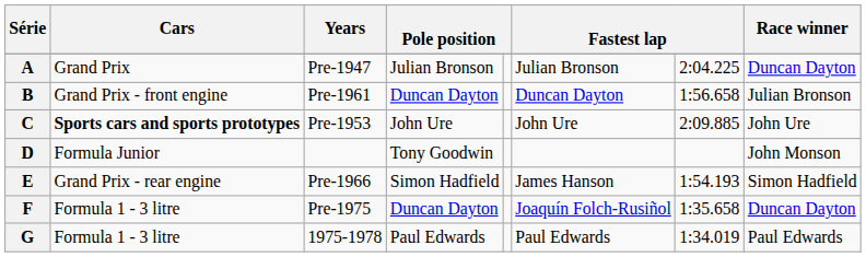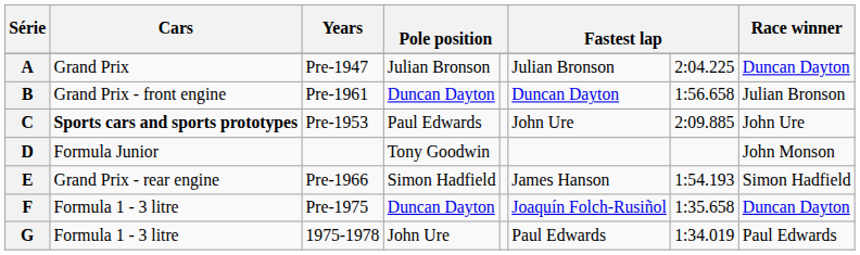 <table class="wikitable" style="font-size:90%">
 <tr>
 <th>Série</th>
 <th>Cars</th>
 <th>Years</th>
 <th colspan=2><br>Pole position</th>
 <th colspan=2><br>Fastest lap</th>
 <th>Race winner</th>
 </tr>
 <tr>
 </tr>
 <tr>
 <th>A</th>
 <td>Grand Prix</td>
 <td>Pre-1947</td>
 <td align=left> Julian Bronson</td>
 <td></td>
 <td align=left> Julian Bronson</td>
 <td>2:04.225</td>
 <td align=left> <a href='#'>Duncan Dayton</a></td>
 </tr>
 <tr>
 <th>B</th>
 <td>Grand Prix - front engine</td>
 <td>Pre-1961</td>
 <td align=left> <a href='#'>Duncan Dayton</a></td>
 <td></td>
 <td align=left> <a href='#'>Duncan Dayton</a></td>
 <td>1:56.658</td>
 <td align=left> Julian Bronson</td>
 </tr>
 <tr>
 <th>C</th>
 <td><strong>Sports cars and sports prototypes</strong></td>
 <td>Pre-1953</td>
-<td align=left> John Ure</td>
+<td align=left> Paul Edwards</td>
 <td></td>
 <td align=left> John Ure</td>
 <td>2:09.885</td>
 <td align=left> John Ure</td>
 </tr>
 <tr>
 <th>D</th>
 <td>Formula Junior</td>
 <td></td>
 <td align=left> Tony Goodwin</td>
 <td></td>
 <td align=left></td>
 <td></td>
 <td align=left> John Monson</td>
 </tr>
 <tr>
 <th>E</th>
 <td>Grand Prix - rear engine</td>
 <td>Pre-1966</td>
 <td align=left> Simon Hadfield</td>
 <td></td>
 <td align=left> James Hanson</td>
 <td>1:54.193</td>
 <td align=left> Simon Hadfield</td>
 </tr>
 <tr>
 <th>F</th>
 <td>Formula 1 - 3 litre</td>
 <td>Pre-1975</td>
 <td align=left> <a href='#'>Duncan Dayton</a></td>
 <td></td>
 <td align=left> <a href='#'>Joaquín Folch-Rusiñol</a></td>
 <td>1:35.658</td>
 <td align=left> <a href='#'>Duncan Dayton</a></td>
 </tr>
 <tr>
 <th>G</th>
 <td>Formula 1 - 3 litre</td>
 <td>1975-1978</td>
-<td align=left> Paul Edwards</td>
+<td align=left> John Ure</td>
 <td></td>
 <td align=left> Paul Edwards</td>
 <td>1:34.019</td>
 <td align=left> Paul Edwards</td>
 </tr>
 </table>
